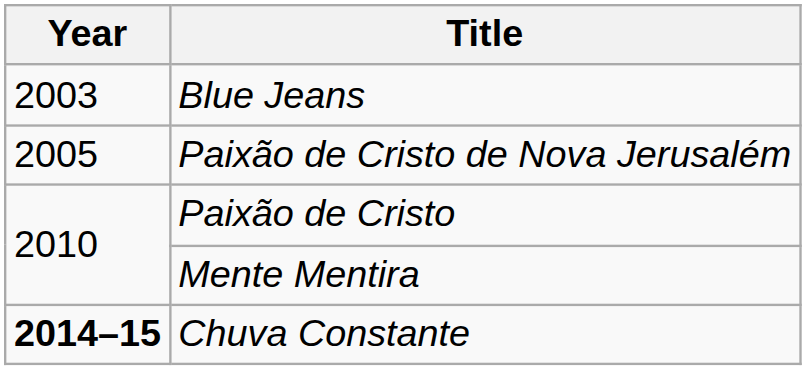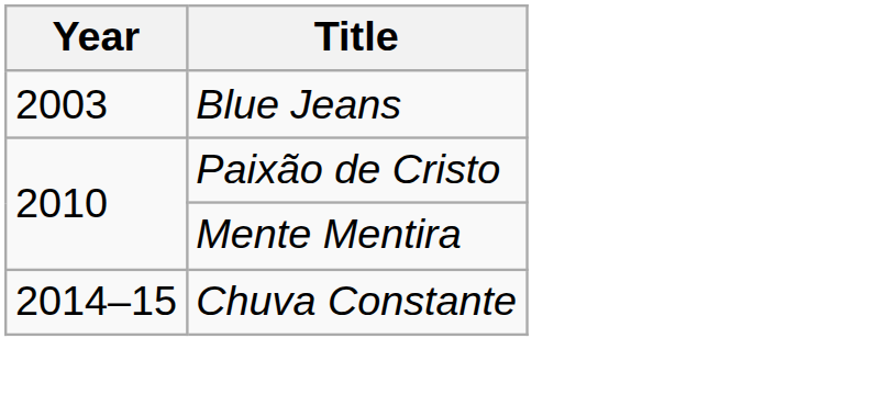 <table class="wikitable">
 <tr>
 <th>Year</th>
 <th>Title</th>
 </tr>
 <tr>
 <td>2003</td>
 <td><em>Blue Jeans</em></td>
 </tr>
 <tr>
-<td>2005</td>
-<td><em>Paixão de Cristo de Nova Jerusalém</em></td>
-</tr>
-<tr>
 <td rowspan="2">2010</td>
 <td><em>Paixão de Cristo</em></td>
 </tr>
 <tr>
 <td><em>Mente Mentira</em></td>
 </tr>
 <tr>
-<td><strong>2014–15</strong></td>
+<td>2014–15</td>
 <td><em>Chuva Constante</em></td>
 </tr>
 </table>
